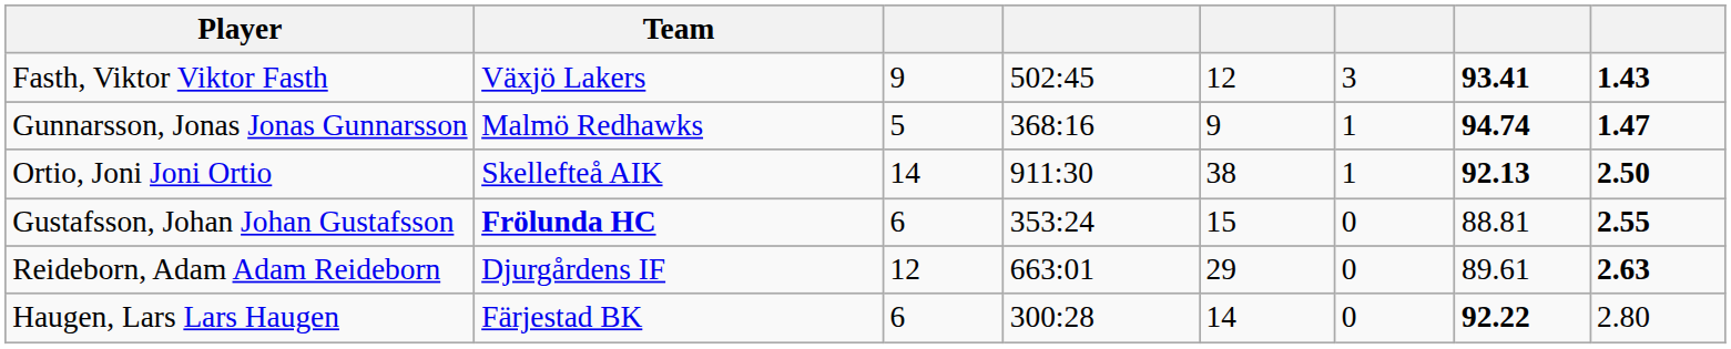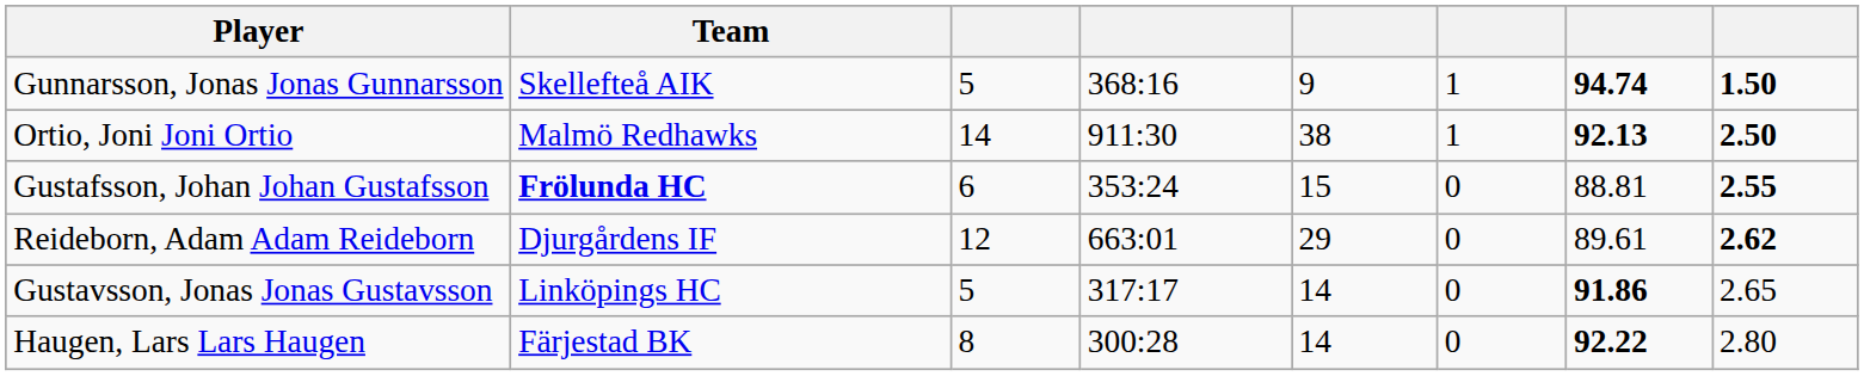 <table class="wikitable sortable">
 <tr>
 <th style="width: 15em;">Player</th>
 <th style="width: 13em;">Team</th>
 <th style="width: 3.5em;"></th>
 <th style="width: 6em;"></th>
 <th style="width: 4em;"></th>
 <th style="width: 3.5em;"></th>
 <th style="width: 4em;"></th>
 <th style="width: 4em;"></th>
 </tr>
 <tr>
-<td><span>Fasth, Viktor</span>  <a href='#'>Viktor Fasth</a></td>
-<td><a href='#'>Växjö Lakers</a></td>
-<td>9</td>
-<td>502:45</td>
-<td>12</td>
-<td>3</td>
-<td><strong>93.41</strong></td>
-<td><strong>1.43</strong></td>
-</tr>
-<tr>
 <td><span>Gunnarsson, Jonas</span>  <a href='#'>Jonas Gunnarsson</a></td>
-<td><a href='#'>Malmö Redhawks</a></td>
+<td><a href='#'>Skellefteå AIK</a></td>
 <td>5</td>
 <td>368:16</td>
 <td>9</td>
 <td>1</td>
 <td><strong>94.74</strong></td>
-<td><strong>1.47</strong></td>
+<td><strong>1.50</strong></td>
 </tr>
 <tr>
 <td><span>Ortio, Joni</span>  <a href='#'>Joni Ortio</a></td>
-<td><a href='#'>Skellefteå AIK</a></td>
+<td><a href='#'>Malmö Redhawks</a></td>
 <td>14</td>
 <td>911:30</td>
 <td>38</td>
 <td>1</td>
 <td><strong>92.13</strong></td>
 <td><strong>2.50</strong></td>
 </tr>
 <tr>
 <td><span>Gustafsson, Johan</span>  <a href='#'>Johan Gustafsson</a></td>
 <td><strong><a href='#'>Frölunda HC</a></strong></td>
 <td>6</td>
 <td>353:24</td>
 <td>15</td>
 <td>0</td>
 <td>88.81</td>
 <td><strong>2.55</strong></td>
 </tr>
 <tr>
 <td><span>Reideborn, Adam</span>  <a href='#'>Adam Reideborn</a></td>
 <td><a href='#'>Djurgårdens IF</a></td>
 <td>12</td>
 <td>663:01</td>
 <td>29</td>
 <td>0</td>
 <td>89.61</td>
-<td><strong>2.63</strong></td>
+<td><strong>2.62</strong></td>
+</tr>
+<tr>
+<td><span>Gustavsson, Jonas</span>  <a href='#'>Jonas Gustavsson</a></td>
+<td><a href='#'>Linköpings HC</a></td>
+<td>5</td>
+<td>317:17</td>
+<td>14</td>
+<td>0</td>
+<td><strong>91.86</strong></td>
+<td>2.65</td>
 </tr>
 <tr>
 <td><span>Haugen, Lars</span>  <a href='#'>Lars Haugen</a></td>
 <td><a href='#'>Färjestad BK</a></td>
-<td>6</td>
+<td>8</td>
 <td>300:28</td>
 <td>14</td>
 <td>0</td>
 <td><strong>92.22</strong></td>
 <td>2.80</td>
 </tr>
 </table>
